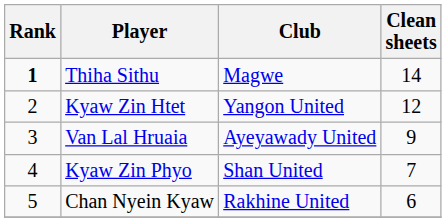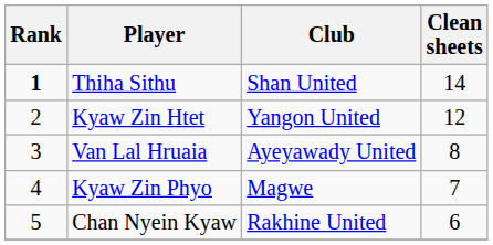 <table class="wikitable" style="text-align:center">
 <tr>
 <th>Rank</th>
 <th>Player</th>
 <th>Club</th>
 <th>Clean<br>sheets</th>
 </tr>
 <tr>
 <td><strong>1</strong></td>
 <td align="left"> <a href='#'>Thiha Sithu</a></td>
-<td align="left"><a href='#'>Magwe</a></td>
+<td align="left"><a href='#'>Shan United</a></td>
 <td>14</td>
 </tr>
 <tr>
 <td>2</td>
 <td align="left"> <a href='#'>Kyaw Zin Htet</a></td>
 <td align="left"><a href='#'>Yangon United</a></td>
 <td>12</td>
 </tr>
 <tr>
 <td>3</td>
 <td align="left"> <a href='#'>Van Lal Hruaia</a></td>
 <td align="left"><a href='#'>Ayeyawady United</a></td>
-<td>9</td>
+<td>8</td>
 </tr>
 <tr>
 <td>4</td>
 <td align="left"> <a href='#'>Kyaw Zin Phyo</a></td>
-<td align="left"><a href='#'>Shan United</a></td>
+<td align="left"><a href='#'>Magwe</a></td>
 <td>7</td>
 </tr>
 <tr>
 <td>5</td>
 <td align="left"> Chan Nyein Kyaw</td>
 <td align="left"><a href='#'>Rakhine United</a></td>
 <td>6</td>
 </tr>
 <tr>
 </tr>
 </table>
